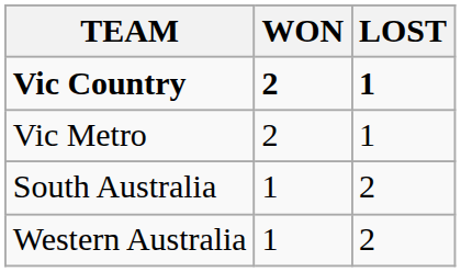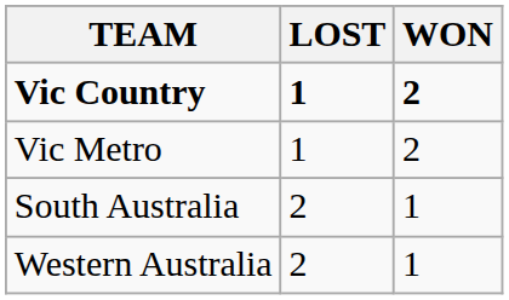 <table class="wikitable">
 <tr>
 <th>TEAM</th>
+<th>LOST</th>
 <th>WON</th>
-<th>LOST</th>
 </tr>
 <tr>
 <td><strong>Vic Country</strong></td>
+<td><strong>1</strong></td>
 <td><strong>2</strong></td>
-<td><strong>1</strong></td>
 </tr>
 <tr>
 <td>Vic Metro</td>
+<td>1</td>
+<td>2</td>
+</tr>
+<tr>
+<td>South Australia</td>
 <td>2</td>
 <td>1</td>
 </tr>
 <tr>
-<td>South Australia</td>
+<td>Western Australia</td>
+<td>2</td>
 <td>1</td>
-<td>2</td>
-</tr>
-<tr>
-<td>Western Australia</td>
-<td>1</td>
-<td>2</td>
 </tr>
 </table>
